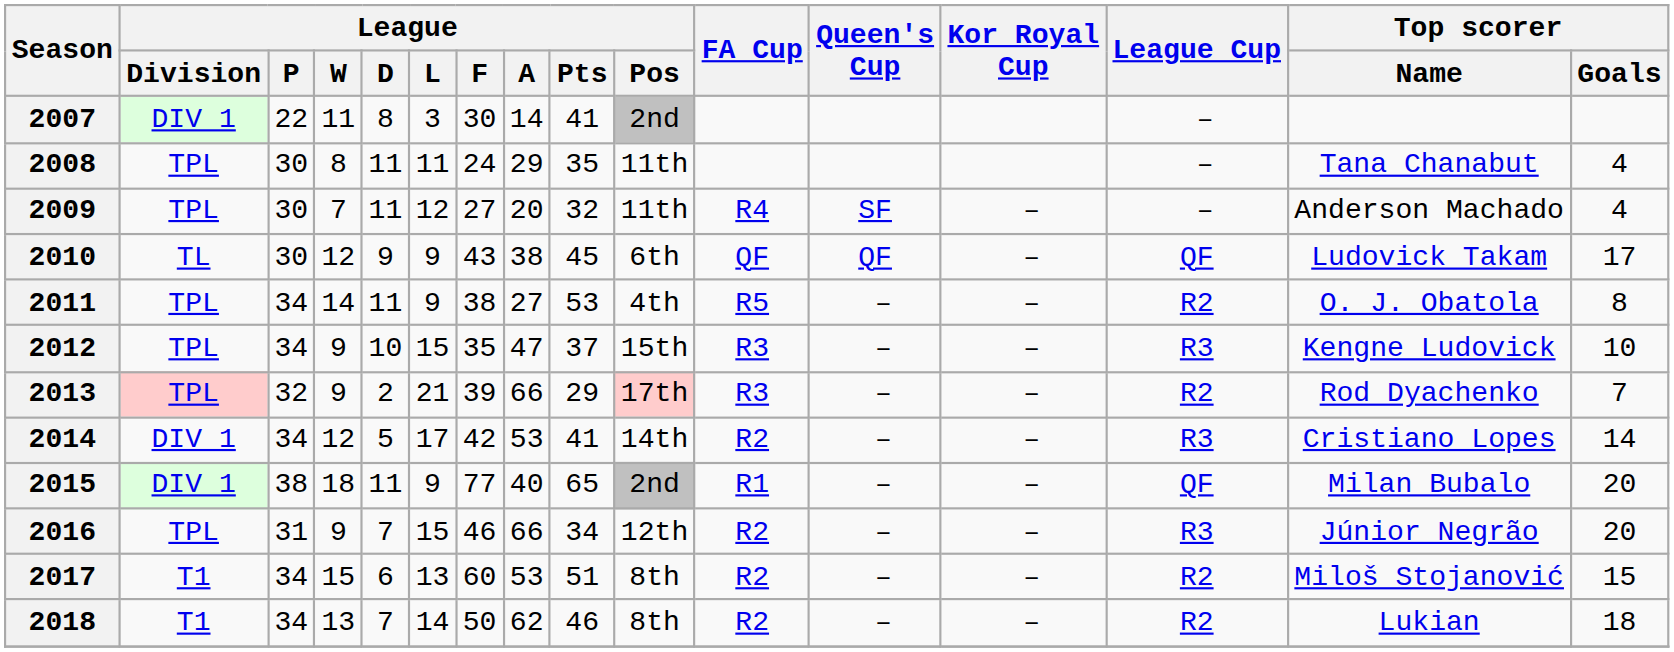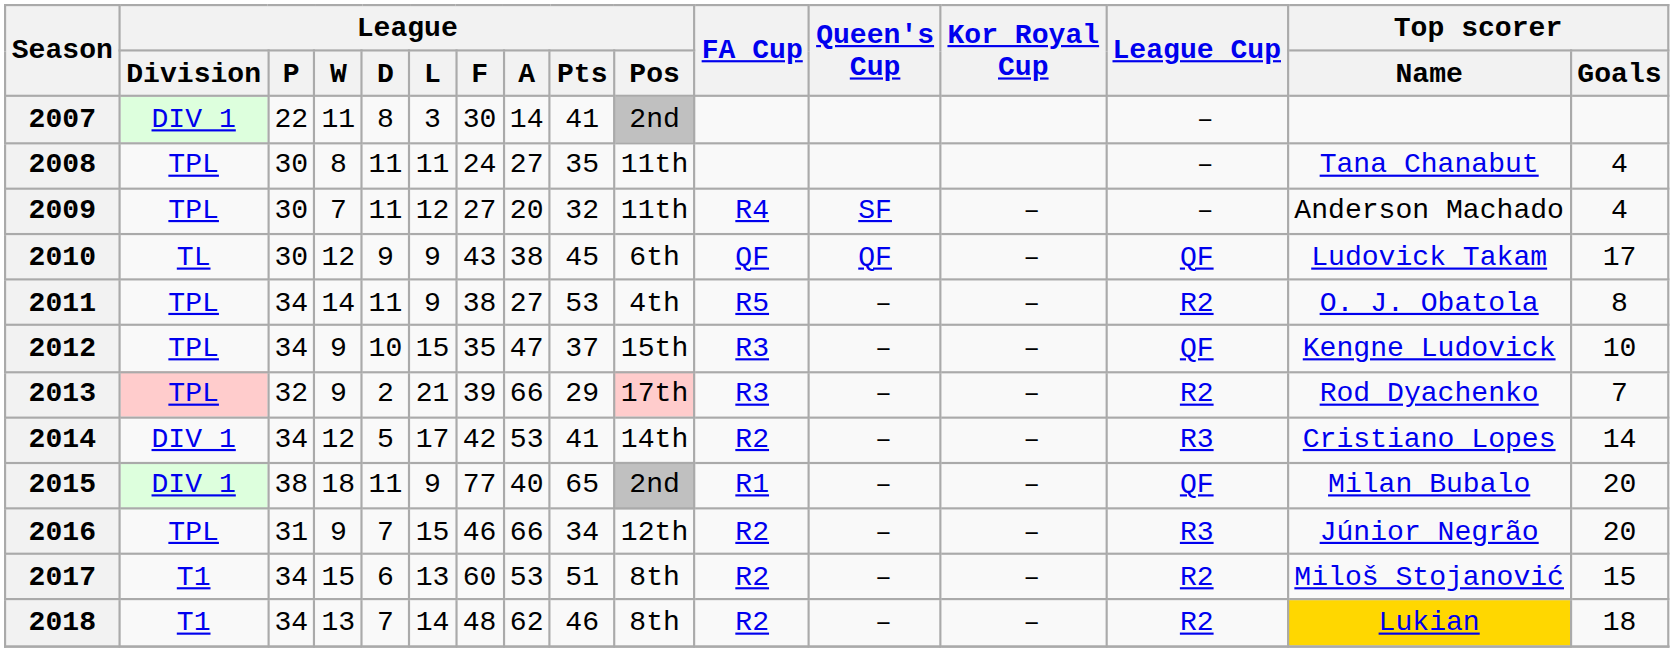 <table class="wikitable" style="text-align: center">
 <tr>
 <th rowspan=2>Season</th>
 <th colspan=9>League</th>
 <th rowspan=2><a href='#'>FA Cup</a></th>
 <th rowspan=2><a href='#'>Queen's<br>Cup</a></th>
 <th rowspan=2><a href='#'>Kor Royal<br>Cup</a></th>
 <th rowspan=2><a href='#'>League Cup</a></th>
 <th colspan=2>Top scorer</th>
 </tr>
 <tr>
 <th>Division</th>
 <th>P</th>
 <th>W</th>
 <th>D</th>
 <th>L</th>
 <th>F</th>
 <th>A</th>
 <th>Pts</th>
 <th>Pos</th>
 <th>Name</th>
 <th>Goals</th>
 </tr>
 <tr>
 <th>2007</th>
 <td bgcolor="#DDFFDD"><a href='#'>DIV 1</a></td>
 <td>22</td>
 <td>11</td>
 <td>8</td>
 <td>3</td>
 <td>30</td>
 <td>14</td>
 <td>41</td>
 <td bgcolor=silver>2nd</td>
 <td></td>
 <td></td>
 <td></td>
 <td> –</td>
 <td></td>
 <td></td>
 </tr>
 <tr>
 <th>2008</th>
 <td><a href='#'>TPL</a></td>
 <td>30</td>
 <td>8</td>
 <td>11</td>
 <td>11</td>
 <td>24</td>
-<td>29</td>
+<td>27</td>
 <td>35</td>
 <td>11th</td>
 <td></td>
 <td></td>
 <td></td>
 <td> –</td>
 <td><a href='#'>Tana Chanabut</a></td>
 <td>4</td>
 </tr>
 <tr>
 <th>2009</th>
 <td><a href='#'>TPL</a></td>
 <td>30</td>
 <td>7</td>
 <td>11</td>
 <td>12</td>
 <td>27</td>
 <td>20</td>
 <td>32</td>
 <td>11th</td>
 <td><a href='#'>R4</a></td>
 <td><a href='#'>SF</a></td>
 <td> –</td>
 <td> –</td>
 <td>Anderson Machado</td>
 <td>4</td>
 </tr>
 <tr>
 <th>2010</th>
 <td><a href='#'>TL</a></td>
 <td>30</td>
 <td>12</td>
 <td>9</td>
 <td>9</td>
 <td>43</td>
 <td>38</td>
 <td>45</td>
 <td>6th</td>
 <td><a href='#'>QF</a></td>
 <td><a href='#'>QF</a></td>
 <td> –</td>
 <td><a href='#'>QF</a></td>
 <td><a href='#'>Ludovick Takam</a></td>
 <td>17</td>
 </tr>
 <tr>
 <th>2011</th>
 <td><a href='#'>TPL</a></td>
 <td>34</td>
 <td>14</td>
 <td>11</td>
 <td>9</td>
 <td>38</td>
 <td>27</td>
 <td>53</td>
 <td>4th</td>
 <td><a href='#'>R5</a></td>
 <td> –</td>
 <td> –</td>
 <td><a href='#'>R2</a></td>
 <td><a href='#'>O. J. Obatola</a></td>
 <td>8</td>
 </tr>
 <tr>
 <th>2012</th>
 <td><a href='#'>TPL</a></td>
 <td>34</td>
 <td>9</td>
 <td>10</td>
 <td>15</td>
 <td>35</td>
 <td>47</td>
 <td>37</td>
 <td>15th</td>
 <td><a href='#'>R3</a></td>
 <td> –</td>
 <td> –</td>
-<td><a href='#'>R3</a></td>
+<td><a href='#'>QF</a></td>
 <td><a href='#'>Kengne Ludovick</a></td>
 <td>10</td>
 </tr>
 <tr>
 <th>2013</th>
 <td bgcolor="#FFCCCC"><a href='#'>TPL</a></td>
 <td>32</td>
 <td>9</td>
 <td>2</td>
 <td>21</td>
 <td>39</td>
 <td>66</td>
 <td>29</td>
 <td bgcolor="#FFCCCC">17th</td>
 <td><a href='#'>R3</a></td>
 <td> –</td>
 <td> –</td>
 <td><a href='#'>R2</a></td>
 <td><a href='#'>Rod Dyachenko</a></td>
 <td>7</td>
 </tr>
 <tr>
 <th>2014</th>
 <td><a href='#'>DIV 1</a></td>
 <td>34</td>
 <td>12</td>
 <td>5</td>
 <td>17</td>
 <td>42</td>
 <td>53</td>
 <td>41</td>
 <td>14th</td>
 <td><a href='#'>R2</a></td>
 <td> –</td>
 <td> –</td>
 <td><a href='#'>R3</a></td>
 <td><a href='#'>Cristiano Lopes</a></td>
 <td>14</td>
 </tr>
 <tr>
 <th>2015</th>
 <td bgcolor="#DDFFDD"><a href='#'>DIV 1</a></td>
 <td>38</td>
 <td>18</td>
 <td>11</td>
 <td>9</td>
 <td>77</td>
 <td>40</td>
 <td>65</td>
 <td bgcolor=silver>2nd</td>
 <td><a href='#'>R1</a></td>
 <td> –</td>
 <td> –</td>
 <td><a href='#'>QF</a></td>
 <td><a href='#'>Milan Bubalo</a></td>
 <td>20</td>
 </tr>
 <tr>
 <th>2016</th>
 <td><a href='#'>TPL</a></td>
 <td>31</td>
 <td>9</td>
 <td>7</td>
 <td>15</td>
 <td>46</td>
 <td>66</td>
 <td>34</td>
 <td>12th</td>
 <td><a href='#'>R2</a></td>
 <td> –</td>
 <td> –</td>
 <td><a href='#'>R3</a></td>
 <td><a href='#'>Júnior Negrão</a></td>
 <td>20</td>
 </tr>
 <tr>
 <th>2017</th>
 <td><a href='#'>T1</a></td>
 <td>34</td>
 <td>15</td>
 <td>6</td>
 <td>13</td>
 <td>60</td>
 <td>53</td>
 <td>51</td>
 <td>8th</td>
 <td><a href='#'>R2</a></td>
 <td> –</td>
 <td> –</td>
 <td><a href='#'>R2</a></td>
 <td><a href='#'>Miloš Stojanović</a></td>
 <td>15</td>
 </tr>
 <tr>
 <th>2018</th>
 <td><a href='#'>T1</a></td>
 <td>34</td>
 <td>13</td>
 <td>7</td>
 <td>14</td>
-<td>50</td>
+<td>48</td>
 <td>62</td>
 <td>46</td>
 <td>8th</td>
 <td><a href='#'>R2</a></td>
 <td> –</td>
 <td> –</td>
 <td><a href='#'>R2</a></td>
-<td><a href='#'>Lukian</a></td>
+<td style="background: gold;"><a href='#'>Lukian</a></td>
 <td>18</td>
 </tr>
 <tr>
 </tr>
 </table>
